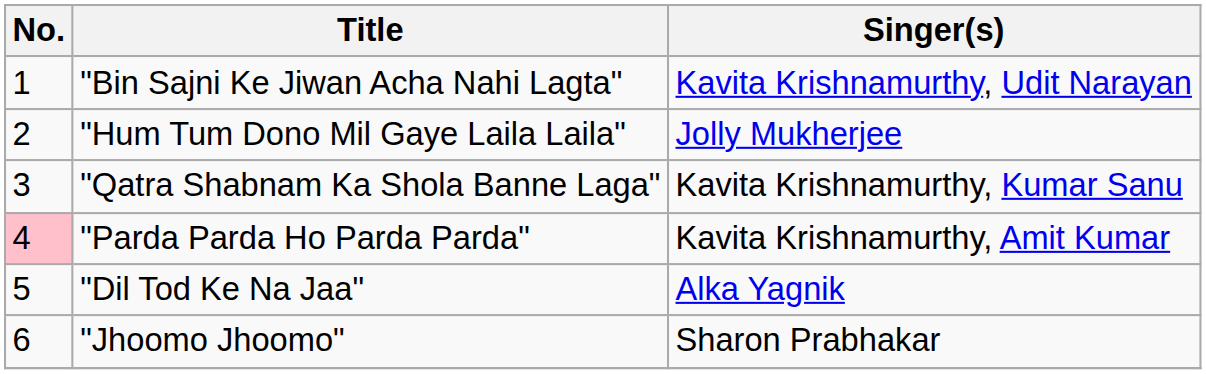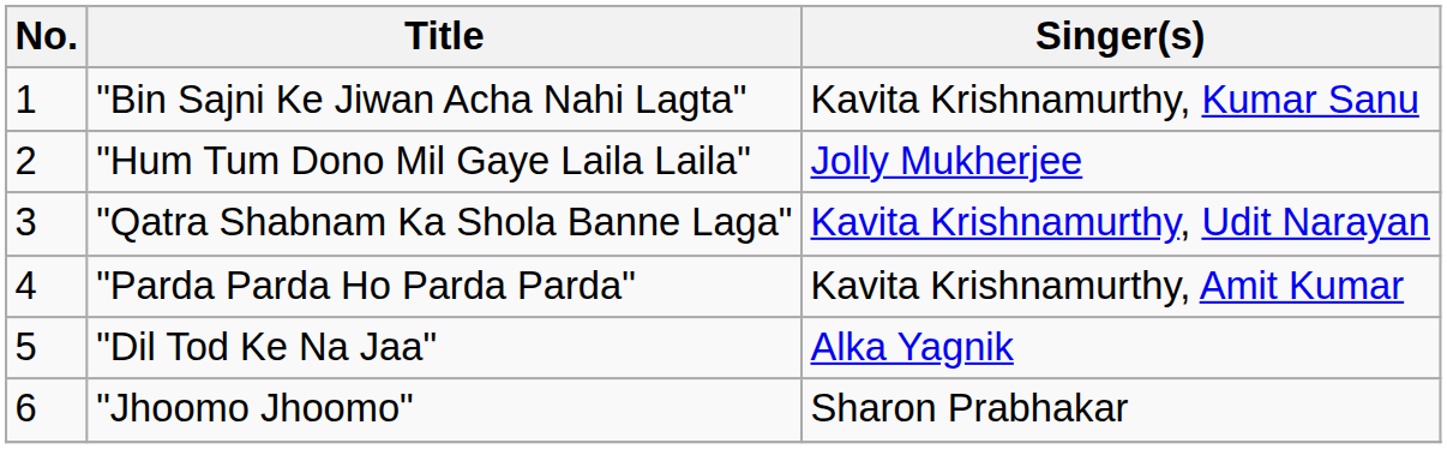 <table class="wikitable">
 <tr>
 <th>No.</th>
 <th>Title</th>
 <th>Singer(s)</th>
 </tr>
 <tr>
 <td>1</td>
 <td>"Bin Sajni Ke Jiwan Acha Nahi Lagta"</td>
-<td><a href='#'>Kavita Krishnamurthy</a>, <a href='#'>Udit Narayan</a></td>
+<td>Kavita Krishnamurthy, <a href='#'>Kumar Sanu</a></td>
 </tr>
 <tr>
 <td>2</td>
 <td>"Hum Tum Dono Mil Gaye Laila Laila"</td>
 <td><a href='#'>Jolly Mukherjee</a></td>
 </tr>
 <tr>
 <td>3</td>
 <td>"Qatra Shabnam Ka Shola Banne Laga"</td>
-<td>Kavita Krishnamurthy, <a href='#'>Kumar Sanu</a></td>
+<td><a href='#'>Kavita Krishnamurthy</a>, <a href='#'>Udit Narayan</a></td>
 </tr>
 <tr>
-<td style="background: pink;">4</td>
+<td>4</td>
 <td>"Parda Parda Ho Parda Parda"</td>
 <td>Kavita Krishnamurthy, <a href='#'>Amit Kumar</a></td>
 </tr>
 <tr>
 <td>5</td>
 <td>"Dil Tod Ke Na Jaa"</td>
 <td><a href='#'>Alka Yagnik</a></td>
 </tr>
 <tr>
 <td>6</td>
 <td>"Jhoomo Jhoomo"</td>
 <td>Sharon Prabhakar</td>
 </tr>
 <tr>
 </tr>
 </table>
